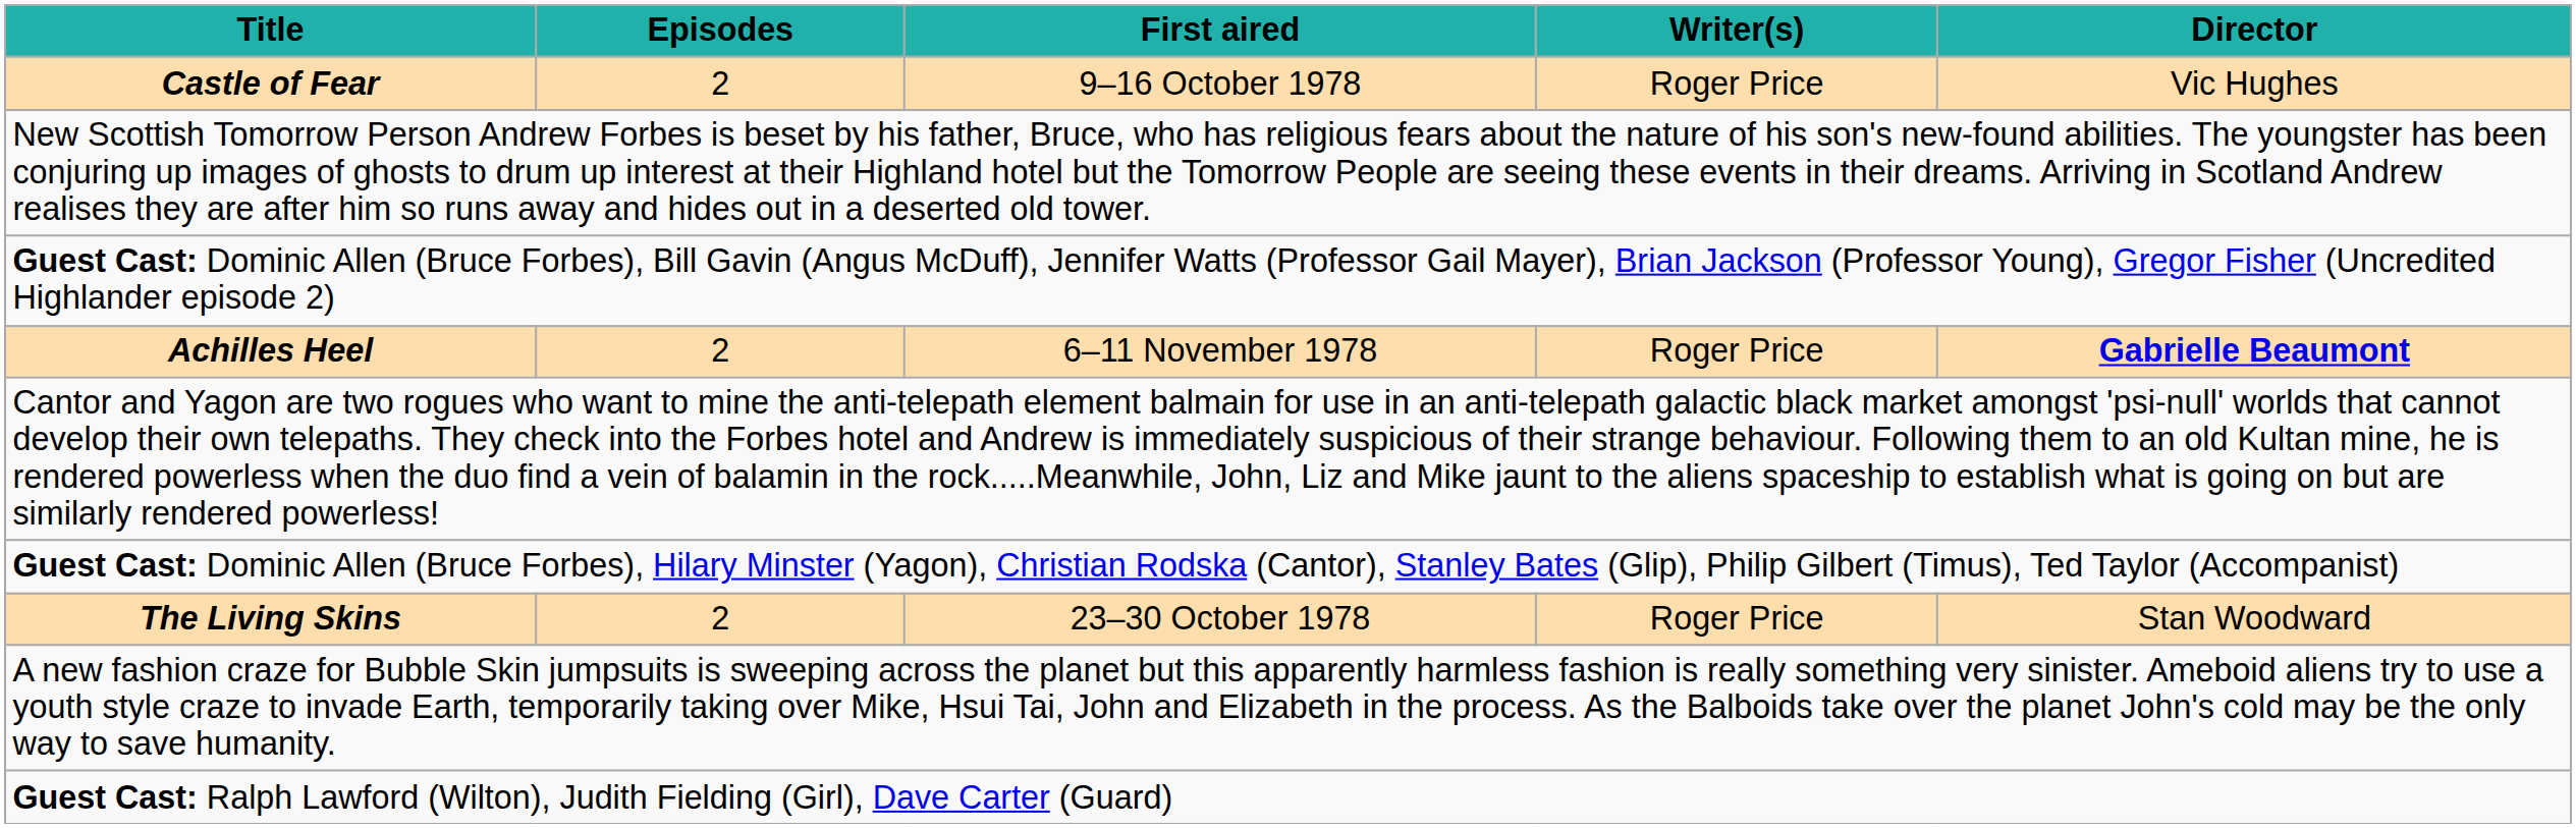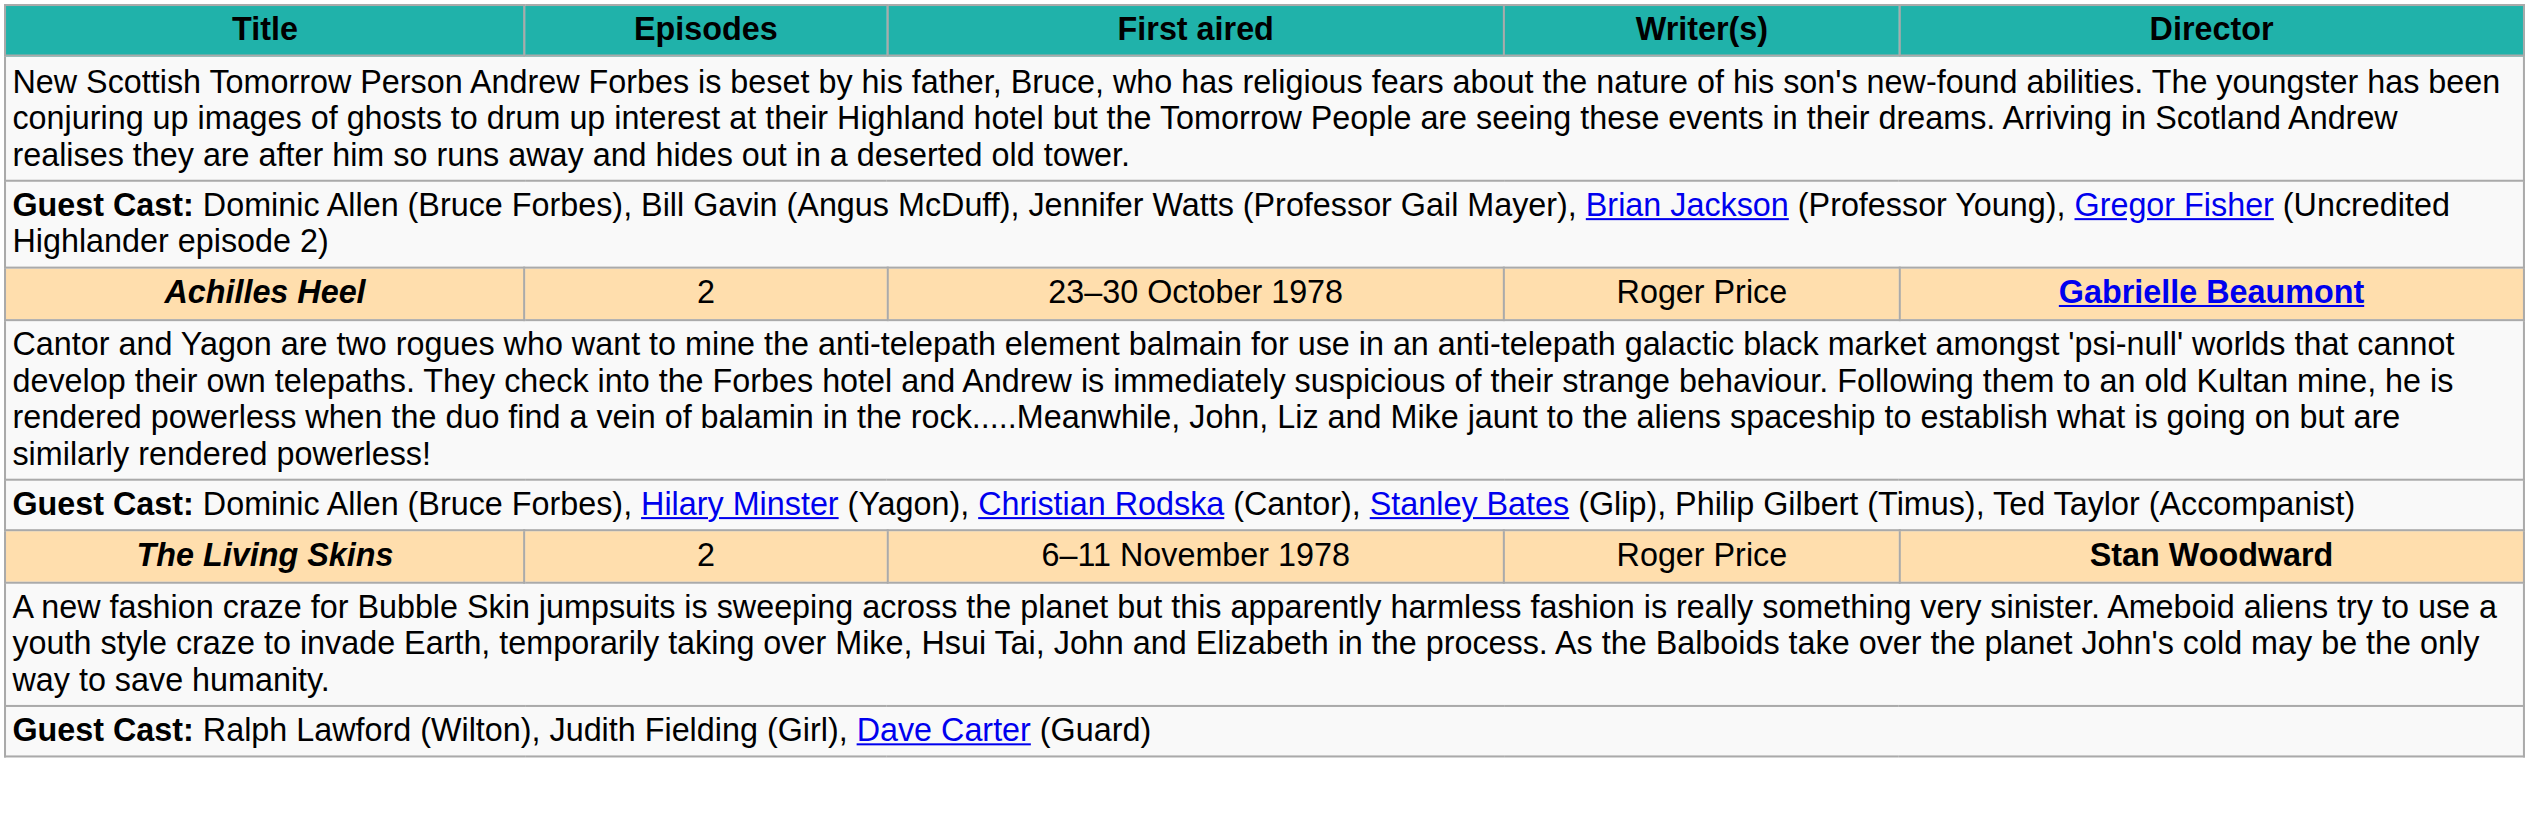 <table class="wikitable">
 <tr>
 <th style="background-color:#20b2aa;">Title</th>
 <th style="background-color:#20b2aa;">Episodes</th>
 <th style="background-color:#20b2aa;">First aired</th>
 <th style="background-color:#20b2aa;">Writer(s)</th>
 <th style="background-color:#20b2aa;">Director</th>
-</tr>
-<tr align="center">
-<td style="background:#FFDEAD;"><strong><em>Castle of Fear</em></strong></td>
-<td style="background:#FFDEAD;">2</td>
-<td style="background:#FFDEAD;">9–16 October 1978</td>
-<td style="background:#FFDEAD;">Roger Price</td>
-<td style="background:#FFDEAD;">Vic Hughes</td>
 </tr>
 <tr align="left">
 <td colspan="5">New Scottish Tomorrow Person Andrew Forbes is beset by his father, Bruce, who has religious fears about the nature of his son's new-found abilities. The youngster has been conjuring up images of ghosts to drum up interest at their Highland hotel but the Tomorrow People are seeing these events in their dreams. Arriving in Scotland Andrew realises they are after him so runs away and hides out in a deserted old tower.</td>
 </tr>
 <tr align="left">
 <td colspan="5"><strong>Guest Cast:</strong> Dominic Allen (Bruce Forbes), Bill Gavin (Angus McDuff), Jennifer Watts (Professor Gail Mayer), <a href='#'>Brian Jackson</a> (Professor Young), <a href='#'>Gregor Fisher</a> (Uncredited Highlander episode 2)</td>
 </tr>
 <tr align="center">
 <td style="background:#FFDEAD;"><strong><em>Achilles Heel</em></strong></td>
 <td style="background:#FFDEAD;">2</td>
-<td style="background:#FFDEAD;">6–11 November 1978</td>
+<td style="background:#FFDEAD;">23–30 October 1978</td>
 <td style="background:#FFDEAD;">Roger Price</td>
 <td style="background:#FFDEAD;"><strong><a href='#'>Gabrielle Beaumont</a></strong></td>
 </tr>
 <tr align="left">
 <td colspan="5">Cantor and Yagon are two rogues who want to mine the anti-telepath element balmain for use in an anti-telepath galactic black market amongst 'psi-null' worlds that cannot develop their own telepaths. They check into the Forbes hotel and Andrew is immediately suspicious of their strange behaviour. Following them to an old Kultan mine, he is rendered powerless when the duo find a vein of balamin in the rock.....Meanwhile, John, Liz and Mike jaunt to the aliens spaceship to establish what is going on but are similarly rendered powerless!</td>
 </tr>
 <tr align="left">
 <td colspan="5"><strong>Guest Cast:</strong> Dominic Allen (Bruce Forbes), <a href='#'>Hilary Minster</a> (Yagon), <a href='#'>Christian Rodska</a> (Cantor), <a href='#'>Stanley Bates</a> (Glip), Philip Gilbert (Timus), Ted Taylor (Accompanist)</td>
 </tr>
 <tr align="center">
 <td style="background:#FFDEAD;"><strong><em>The Living Skins</em></strong></td>
 <td style="background:#FFDEAD;">2</td>
-<td style="background:#FFDEAD;">23–30 October 1978</td>
+<td style="background:#FFDEAD;">6–11 November 1978</td>
 <td style="background:#FFDEAD;">Roger Price</td>
-<td style="background:#FFDEAD;">Stan Woodward</td>
+<td style="background:#FFDEAD;"><strong>Stan Woodward</strong></td>
 </tr>
 <tr align="left">
 <td colspan="5">A new fashion craze for Bubble Skin jumpsuits is sweeping across the planet but this apparently harmless fashion is really something very sinister. Ameboid aliens try to use a youth style craze to invade Earth, temporarily taking over Mike, Hsui Tai, John and Elizabeth in the process. As the Balboids take over the planet John's cold may be the only way to save humanity.</td>
 </tr>
 <tr align="left">
 <td colspan="5"><strong>Guest Cast:</strong> Ralph Lawford (Wilton), Judith Fielding (Girl), <a href='#'>Dave Carter</a> (Guard)</td>
 </tr>
 </table>
